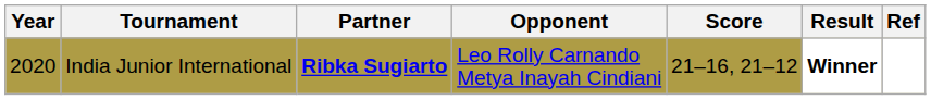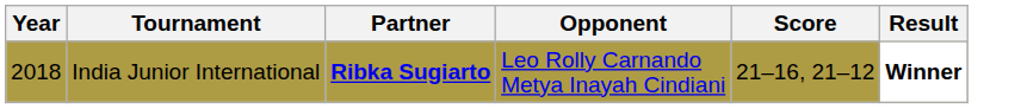 <table class="sortable wikitable" style="font-size: 90%">
 <tr>
 <th>Year</th>
 <th>Tournament</th>
 <th>Partner</th>
 <th>Opponent</th>
 <th>Score</th>
 <th>Result</th>
-<th>Ref</th>
 </tr>
 <tr style="background:#AE9C45">
-<td align="center">2020</td>
+<td align="center">2018</td>
 <td align="left">India Junior International</td>
 <td align="left"><strong> <a href='#'>Ribka Sugiarto</a></strong></td>
 <td align="left"> <a href='#'>Leo Rolly Carnando</a><br> <a href='#'>Metya Inayah Cindiani</a></td>
 <td align="left">21–16, 21–12</td>
 <td style="text-align:left; background:white"> <strong>Winner</strong></td>
-<td style="text-align:center; background:white"></td>
 </tr>
 </table>
